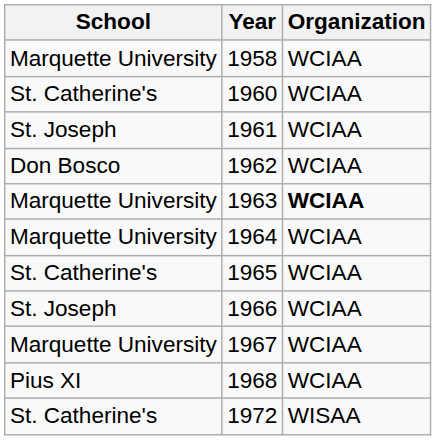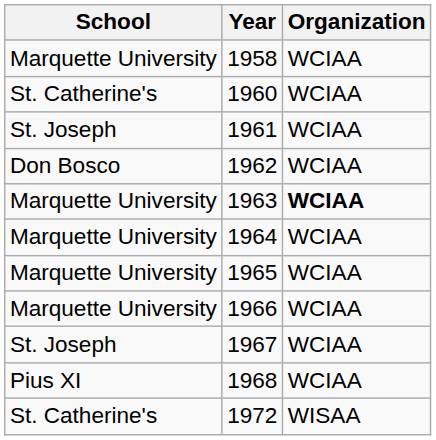 <table class="wikitable">
 <tr>
 <th>School</th>
 <th>Year</th>
 <th>Organization</th>
 </tr>
 <tr>
 <td>Marquette University</td>
 <td>1958</td>
 <td>WCIAA</td>
 </tr>
 <tr>
 <td>St. Catherine's</td>
 <td>1960</td>
 <td>WCIAA</td>
 </tr>
 <tr>
 <td>St. Joseph</td>
 <td>1961</td>
 <td>WCIAA</td>
 </tr>
 <tr>
 <td>Don Bosco</td>
 <td>1962</td>
 <td>WCIAA</td>
 </tr>
 <tr>
 <td>Marquette University</td>
 <td>1963</td>
 <td><strong>WCIAA</strong></td>
 </tr>
 <tr>
 <td>Marquette University</td>
 <td>1964</td>
 <td>WCIAA</td>
 </tr>
 <tr>
-<td>St. Catherine's</td>
+<td>Marquette University</td>
 <td>1965</td>
 <td>WCIAA</td>
 </tr>
 <tr>
-<td>St. Joseph</td>
+<td>Marquette University</td>
 <td>1966</td>
 <td>WCIAA</td>
 </tr>
 <tr>
-<td>Marquette University</td>
+<td>St. Joseph</td>
 <td>1967</td>
 <td>WCIAA</td>
 </tr>
 <tr>
 <td>Pius XI</td>
 <td>1968</td>
 <td>WCIAA</td>
 </tr>
 <tr>
 <td>St. Catherine's</td>
 <td>1972</td>
 <td>WISAA</td>
 </tr>
 </table>
